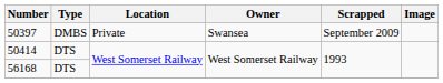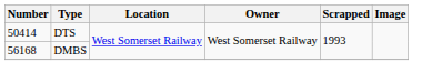 <table class="wikitable">
 <tr>
 <th align=center>Number</th>
 <th align=center>Type</th>
 <th align=center>Location</th>
 <th align=left>Owner</th>
 <th align=left>Scrapped</th>
 <th align=left>Image</th>
-</tr>
-<tr>
-<td>50397</td>
-<td>DMBS</td>
-<td>Private</td>
-<td>Swansea</td>
-<td>September 2009</td>
-<td></td>
 </tr>
 <tr>
 <td>50414</td>
 <td>DTS</td>
 <td rowspan=2><a href='#'>West Somerset Railway</a></td>
 <td rowspan=2>West Somerset Railway</td>
 <td rowspan=2>1993</td>
 <td rowspan=2></td>
 </tr>
 <tr>
 <td>56168</td>
-<td>DTS</td>
+<td>DMBS</td>
 </tr>
 <tr>
 </tr>
 </table>
